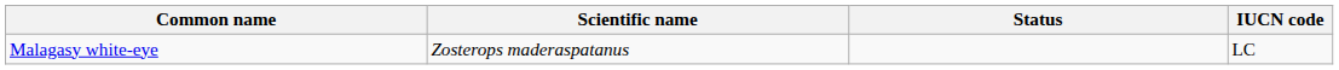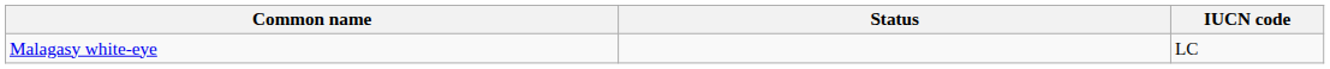 <table width=73% class="wikitable sortable">
 <tr>
 <th width=20%>Common name</th>
-<th width=20%>Scientific name</th>
 <th width=18%>Status</th>
 <th width=5%>IUCN code</th>
 </tr>
 <tr>
 <td><a href='#'>Malagasy white-eye</a></td>
-<td><em>Zosterops maderaspatanus</em></td>
 <td></td>
 <td>LC</td>
 </tr>
 </table>
